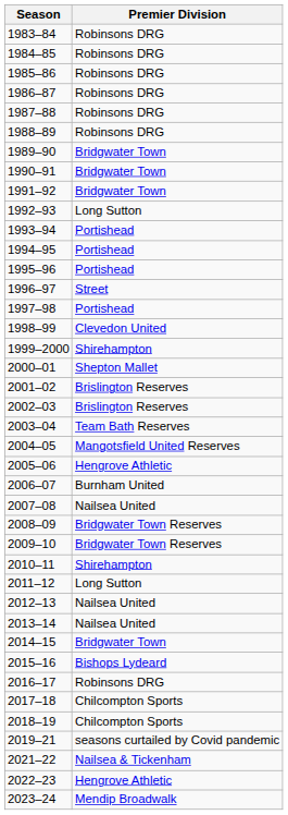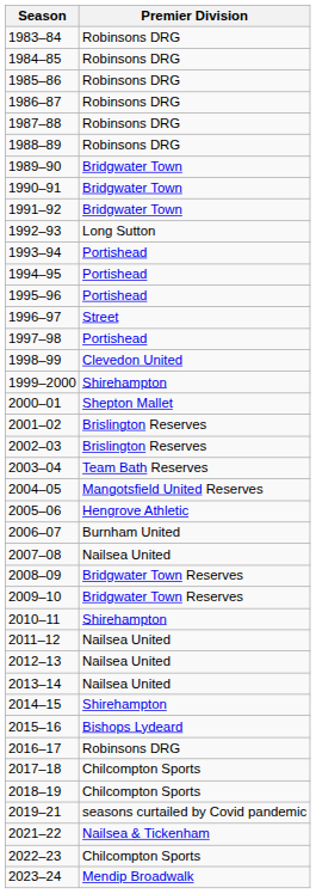 <table class="wikitable">
 <tr>
 <th>Season</th>
 <th>Premier Division</th>
 </tr>
 <tr>
 <td>1983–84</td>
 <td>Robinsons DRG</td>
 </tr>
 <tr>
 <td>1984–85</td>
 <td>Robinsons DRG</td>
 </tr>
 <tr>
 <td>1985–86</td>
 <td>Robinsons DRG</td>
 </tr>
 <tr>
 <td>1986–87</td>
 <td>Robinsons DRG</td>
 </tr>
 <tr>
 <td>1987–88</td>
 <td>Robinsons DRG</td>
 </tr>
 <tr>
 <td>1988–89</td>
 <td>Robinsons DRG</td>
 </tr>
 <tr>
 <td>1989–90</td>
 <td><a href='#'>Bridgwater Town</a></td>
 </tr>
 <tr>
 <td>1990–91</td>
 <td><a href='#'>Bridgwater Town</a></td>
 </tr>
 <tr>
 <td>1991–92</td>
 <td><a href='#'>Bridgwater Town</a></td>
 </tr>
 <tr>
 <td>1992–93</td>
 <td>Long Sutton</td>
 </tr>
 <tr>
 <td>1993–94</td>
 <td><a href='#'>Portishead</a></td>
 </tr>
 <tr>
 <td>1994–95</td>
 <td><a href='#'>Portishead</a></td>
 </tr>
 <tr>
 <td>1995–96</td>
 <td><a href='#'>Portishead</a></td>
 </tr>
 <tr>
 <td>1996–97</td>
 <td><a href='#'>Street</a></td>
 </tr>
 <tr>
 <td>1997–98</td>
 <td><a href='#'>Portishead</a></td>
 </tr>
 <tr>
 <td>1998–99</td>
 <td><a href='#'>Clevedon United</a></td>
 </tr>
 <tr>
 <td>1999–2000</td>
 <td><a href='#'>Shirehampton</a></td>
 </tr>
 <tr>
 <td>2000–01</td>
 <td><a href='#'>Shepton Mallet</a></td>
 </tr>
 <tr>
 <td>2001–02</td>
 <td><a href='#'>Brislington</a> Reserves</td>
 </tr>
 <tr>
 <td>2002–03</td>
 <td><a href='#'>Brislington</a> Reserves</td>
 </tr>
 <tr>
 <td>2003–04</td>
 <td><a href='#'>Team Bath</a> Reserves</td>
 </tr>
 <tr>
 <td>2004–05</td>
 <td><a href='#'>Mangotsfield United</a> Reserves</td>
 </tr>
 <tr>
 <td>2005–06</td>
 <td><a href='#'>Hengrove Athletic</a></td>
 </tr>
 <tr>
 <td>2006–07</td>
 <td>Burnham United</td>
 </tr>
 <tr>
 <td>2007–08</td>
 <td>Nailsea United</td>
 </tr>
 <tr>
 <td>2008–09</td>
 <td><a href='#'>Bridgwater Town</a> Reserves</td>
 </tr>
 <tr>
 <td>2009–10</td>
 <td><a href='#'>Bridgwater Town</a> Reserves</td>
 </tr>
 <tr>
 <td>2010–11</td>
 <td><a href='#'>Shirehampton</a></td>
 </tr>
 <tr>
 <td>2011–12</td>
-<td>Long Sutton</td>
+<td>Nailsea United</td>
 </tr>
 <tr>
 <td>2012–13</td>
 <td>Nailsea United</td>
 </tr>
 <tr>
 <td>2013–14</td>
 <td>Nailsea United</td>
 </tr>
 <tr>
 <td>2014–15</td>
-<td><a href='#'>Bridgwater Town</a></td>
+<td><a href='#'>Shirehampton</a></td>
 </tr>
 <tr>
 <td>2015–16</td>
 <td><a href='#'>Bishops Lydeard</a></td>
 </tr>
 <tr>
 <td>2016–17</td>
 <td>Robinsons DRG</td>
 </tr>
 <tr>
 <td>2017–18</td>
 <td>Chilcompton Sports</td>
 </tr>
 <tr>
 <td>2018–19</td>
 <td>Chilcompton Sports</td>
 </tr>
 <tr>
 <td>2019–21</td>
 <td>seasons curtailed by Covid pandemic</td>
 </tr>
 <tr>
 <td>2021–22</td>
 <td><a href='#'>Nailsea & Tickenham</a></td>
 </tr>
 <tr>
 <td>2022–23</td>
-<td><a href='#'>Hengrove Athletic</a></td>
+<td>Chilcompton Sports</td>
 </tr>
 <tr>
 <td>2023–24</td>
 <td><a href='#'>Mendip Broadwalk</a></td>
 </tr>
 </table>
